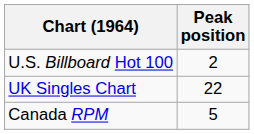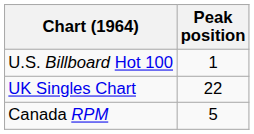 <table class="wikitable">
 <tr>
 <th>Chart (1964)</th>
 <th>Peak<br>position</th>
 </tr>
 <tr>
 <td>U.S. <em>Billboard</em> <a href='#'>Hot 100</a></td>
-<td align="center">2</td>
+<td align="center">1</td>
 </tr>
 <tr>
 <td><a href='#'>UK Singles Chart</a></td>
 <td align="center">22</td>
 </tr>
 <tr>
 <td>Canada <em><a href='#'>RPM</a></em></td>
 <td align="center">5</td>
 </tr>
 </table>
